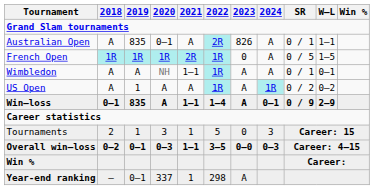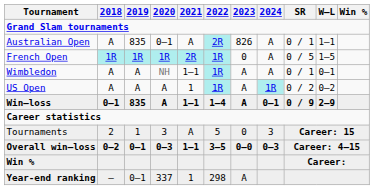 <table class=wikitable style=text-align:center>
 <tr>
 <th>Tournament</th>
 <th><a href='#'>2018</a></th>
 <th><a href='#'>2019</a></th>
 <th><a href='#'>2020</a></th>
 <th><a href='#'>2021</a></th>
 <th><a href='#'>2022</a></th>
 <th><a href='#'>2023</a></th>
 <th><a href='#'>2024</a></th>
 <th>SR</th>
 <th>W–L</th>
 <th>Win %</th>
 </tr>
 <tr>
 <td colspan=11 align="left"><strong><a href='#'>Grand Slam tournaments</a></strong></td>
 </tr>
 <tr>
 <td align=left><a href='#'>Australian Open</a></td>
 <td>A</td>
 <td>835</td>
 <td>0–1</td>
 <td>A</td>
 <td bgcolor=afeeee><a href='#'>2R</a></td>
 <td>826</td>
 <td>A</td>
 <td>0 / 1</td>
 <td>1–1</td>
 <td></td>
 </tr>
 <tr>
 <td align=left><a href='#'>French Open</a></td>
 <td bgcolor=afeeee><a href='#'>1R</a></td>
 <td bgcolor=afeeee><a href='#'>1R</a></td>
 <td bgcolor=afeeee><a href='#'>1R</a></td>
 <td bgcolor=afeeee><a href='#'>2R</a></td>
 <td bgcolor=afeeee><a href='#'>1R</a></td>
 <td>0</td>
 <td>A</td>
 <td>0 / 5</td>
 <td>1–5</td>
 <td></td>
 </tr>
 <tr>
 <td align=left><a href='#'>Wimbledon</a></td>
 <td>A</td>
 <td>A</td>
 <td style=color:#767676>NH</td>
 <td>1–1</td>
 <td bgcolor=afeeee><a href='#'>1R</a></td>
 <td>A</td>
 <td>A</td>
 <td>0 / 1</td>
 <td>0–1</td>
 <td></td>
 </tr>
 <tr>
 <td align=left><a href='#'>US Open</a></td>
 <td>A</td>
-<td>1</td>
 <td>A</td>
 <td>A</td>
+<td>1</td>
 <td bgcolor=afeeee><a href='#'>1R</a></td>
 <td>A</td>
 <td bgcolor=afeeee><a href='#'>1R</a></td>
 <td>0 / 2</td>
 <td>0–2</td>
 <td></td>
 </tr>
 <tr style=font-weight:bold;background:#efefef>
 <td style=text-align:left>Win–loss</td>
 <td>0–1</td>
 <td>835</td>
 <td>A</td>
 <td>1–1</td>
 <td>1–4</td>
 <td>A</td>
 <td>0–1</td>
 <td>0 / 9</td>
 <td>2–9</td>
 <td></td>
 </tr>
 <tr>
 <td colspan=11 align="left"><strong>Career statistics</strong></td>
 </tr>
 <tr bgcolor=efefef>
 <td align=left>Tournaments</td>
 <td>2</td>
 <td>1</td>
 <td>3</td>
-<td>1</td>
+<td>A</td>
 <td>5</td>
 <td>0</td>
 <td>3</td>
 <td colspan=3><strong>Career: 15</strong></td>
 </tr>
 <tr style=font-weight:bold;background:#efefef>
 <td style=text-align:left>Overall win–loss</td>
 <td>0–2</td>
 <td>0–1</td>
 <td>0–3</td>
 <td>1–1</td>
 <td>3–5</td>
 <td>0–0</td>
 <td>0–3</td>
 <td colspan=3>Career: 4–15</td>
 </tr>
 <tr style=font-weight:bold;background:#efefef>
 <td style="text-align:left">Win %</td>
 <td></td>
 <td></td>
 <td></td>
 <td></td>
 <td></td>
 <td></td>
 <td></td>
 <td colspan=3>Career: </td>
 </tr>
 <tr bgcolor=efefef>
 <td align=left><strong>Year-end ranking</strong></td>
 <td>–</td>
 <td>0–1</td>
 <td>337</td>
 <td>1</td>
 <td>298</td>
 <td>A</td>
 <td></td>
 <td colspan=3></td>
 </tr>
 </table>
